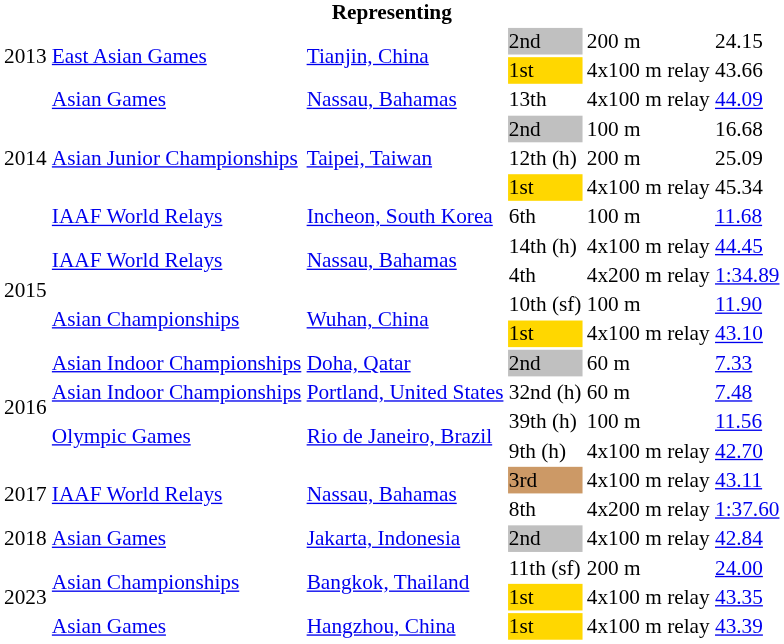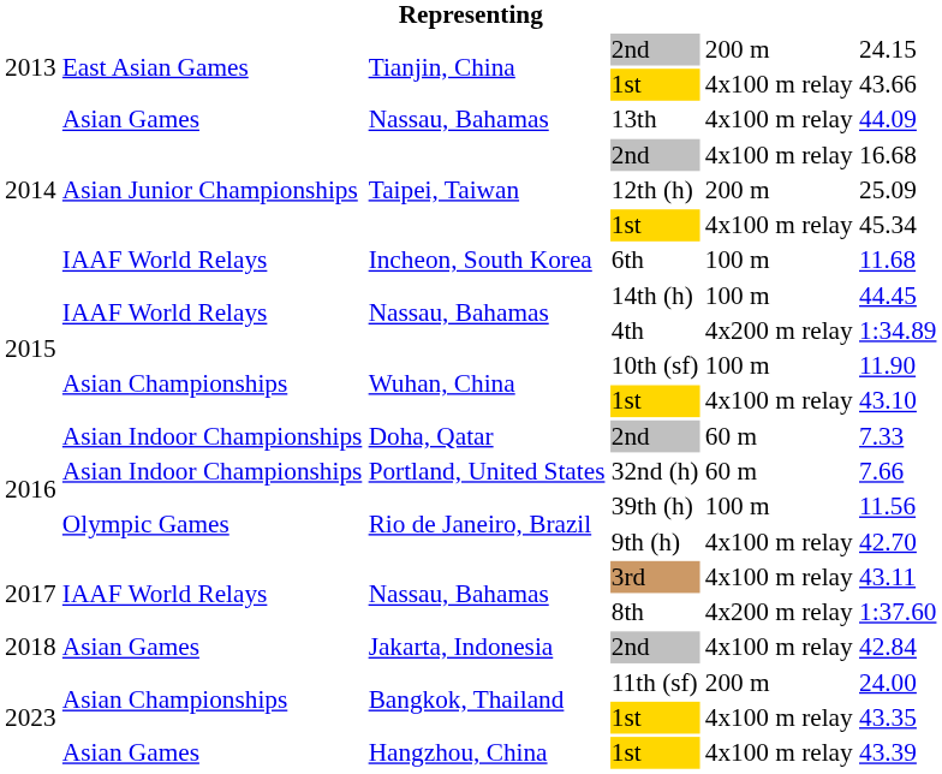 <table>
 <tr>
 <th colspan="6">Representing </th>
 </tr>
 <tr>
 <td rowspan=2>2013</td>
 <td rowspan=2><a href='#'>East Asian Games</a></td>
 <td rowspan=2><a href='#'>Tianjin, China</a></td>
 <td bgcolor=silver>2nd</td>
 <td>200 m</td>
 <td>24.15</td>
 </tr>
 <tr>
 <td bgcolor=gold>1st</td>
 <td>4x100 m relay</td>
 <td>43.66</td>
 </tr>
 <tr>
 <td rowspan=5>2014</td>
 <td><a href='#'>Asian Games</a></td>
 <td><a href='#'>Nassau, Bahamas</a></td>
 <td>13th</td>
 <td>4x100 m relay</td>
 <td><a href='#'>44.09</a></td>
 </tr>
 <tr>
 <td rowspan=3><a href='#'>Asian Junior Championships</a></td>
 <td rowspan=3><a href='#'>Taipei, Taiwan</a></td>
 <td bgcolor=silver>2nd</td>
-<td>100 m</td>
+<td>4x100 m relay</td>
 <td>16.68</td>
 </tr>
 <tr>
 <td>12th (h)</td>
 <td>200 m</td>
 <td>25.09</td>
 </tr>
 <tr>
 <td bgcolor=gold>1st</td>
 <td>4x100 m relay</td>
 <td>45.34</td>
 </tr>
 <tr>
 <td><a href='#'>IAAF World Relays</a></td>
 <td><a href='#'>Incheon, South Korea</a></td>
 <td>6th</td>
 <td>100 m</td>
 <td><a href='#'>11.68</a></td>
 </tr>
 <tr>
 <td rowspan=4>2015</td>
 <td rowspan=2><a href='#'>IAAF World Relays</a></td>
 <td rowspan=2><a href='#'>Nassau, Bahamas</a></td>
 <td>14th (h)</td>
-<td>4x100 m relay</td>
+<td>100 m</td>
 <td><a href='#'>44.45</a></td>
 </tr>
 <tr>
 <td>4th</td>
 <td>4x200 m relay</td>
 <td><a href='#'>1:34.89</a></td>
 </tr>
 <tr>
 <td rowspan=2><a href='#'>Asian Championships</a></td>
 <td rowspan=2><a href='#'>Wuhan, China</a></td>
 <td>10th (sf)</td>
 <td>100 m</td>
 <td><a href='#'>11.90</a></td>
 </tr>
 <tr>
 <td bgcolor=gold>1st</td>
 <td>4x100 m relay</td>
 <td><a href='#'>43.10</a></td>
 </tr>
 <tr>
 <td rowspan=4>2016</td>
 <td><a href='#'>Asian Indoor Championships</a></td>
 <td><a href='#'>Doha, Qatar</a></td>
 <td bgcolor=silver>2nd</td>
 <td>60 m</td>
 <td><a href='#'>7.33</a></td>
 </tr>
 <tr>
 <td><a href='#'>Asian Indoor Championships</a></td>
 <td><a href='#'>Portland, United States</a></td>
 <td>32nd (h)</td>
 <td>60 m</td>
-<td><a href='#'>7.48</a></td>
+<td><a href='#'>7.66</a></td>
 </tr>
 <tr>
 <td rowspan=2><a href='#'>Olympic Games</a></td>
 <td rowspan=2><a href='#'>Rio de Janeiro, Brazil</a></td>
 <td>39th (h)</td>
 <td>100 m</td>
 <td><a href='#'>11.56</a></td>
 </tr>
 <tr>
 <td>9th (h)</td>
 <td>4x100 m relay</td>
 <td><a href='#'>42.70</a></td>
 </tr>
 <tr>
 <td rowspan=2>2017</td>
 <td rowspan=2><a href='#'>IAAF World Relays</a></td>
 <td rowspan=2><a href='#'>Nassau, Bahamas</a></td>
 <td bgcolor=cc9966>3rd</td>
 <td>4x100 m relay</td>
 <td><a href='#'>43.11</a></td>
 </tr>
 <tr>
 <td>8th</td>
 <td>4x200 m relay</td>
 <td><a href='#'>1:37.60</a></td>
 </tr>
 <tr>
 <td>2018</td>
 <td><a href='#'>Asian Games</a></td>
 <td><a href='#'>Jakarta, Indonesia</a></td>
 <td bgcolor=silver>2nd</td>
 <td>4x100 m relay</td>
 <td><a href='#'>42.84</a></td>
 </tr>
 <tr>
 <td rowspan=3>2023</td>
 <td rowspan=2><a href='#'>Asian Championships</a></td>
 <td rowspan=2><a href='#'>Bangkok, Thailand</a></td>
 <td>11th (sf)</td>
 <td>200 m</td>
 <td><a href='#'>24.00</a></td>
 </tr>
 <tr>
 <td bgcolor=gold>1st</td>
 <td>4x100 m relay</td>
 <td><a href='#'>43.35</a></td>
 </tr>
 <tr>
 <td><a href='#'>Asian Games</a></td>
 <td><a href='#'>Hangzhou, China</a></td>
 <td bgcolor=gold>1st</td>
 <td>4x100 m relay</td>
 <td><a href='#'>43.39</a></td>
 </tr>
 </table>
